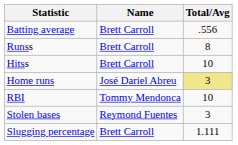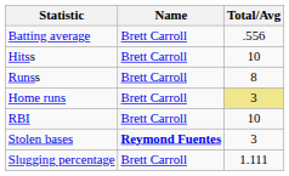 <table class=wikitable>
 <tr>
 <th>Statistic</th>
 <th>Name</th>
 <th>Total/Avg</th>
 </tr>
 <tr>
 <td><a href='#'>Batting average</a></td>
 <td> <a href='#'>Brett Carroll</a></td>
 <td align=center>.556</td>
 </tr>
 <tr>
+<td><a href='#'>Hits</a>s</td>
+<td> <a href='#'>Brett Carroll</a></td>
+<td align=center>10</td>
+</tr>
+<tr>
 <td><a href='#'>Runs</a>s</td>
 <td> <a href='#'>Brett Carroll</a></td>
 <td align=center>8</td>
 </tr>
 <tr>
-<td><a href='#'>Hits</a>s</td>
+<td><a href='#'>Home runs</a></td>
+<td> <a href='#'>Brett Carroll</a></td>
+<td align=center style="background: khaki;">3</td>
+</tr>
+<tr>
+<td><a href='#'>RBI</a></td>
 <td> <a href='#'>Brett Carroll</a></td>
 <td align=center>10</td>
 </tr>
 <tr>
-<td><a href='#'>Home runs</a></td>
-<td> <a href='#'>José Dariel Abreu</a></td>
-<td align=center style="background: khaki;">3</td>
-</tr>
-<tr>
-<td><a href='#'>RBI</a></td>
-<td> <a href='#'>Tommy Mendonca</a></td>
-<td align=center>10</td>
-</tr>
-<tr>
 <td><a href='#'>Stolen bases</a></td>
-<td> <a href='#'>Reymond Fuentes</a></td>
+<td><strong> <a href='#'>Reymond Fuentes</a></strong></td>
 <td align=center>3</td>
 </tr>
 <tr>
 <td><a href='#'>Slugging percentage</a></td>
 <td> <a href='#'>Brett Carroll</a></td>
 <td align=center>1.111</td>
 </tr>
 </table>
